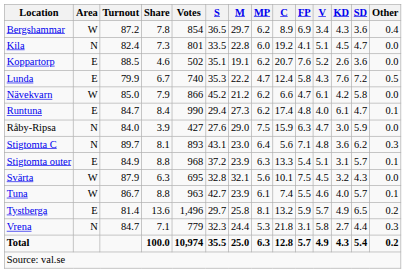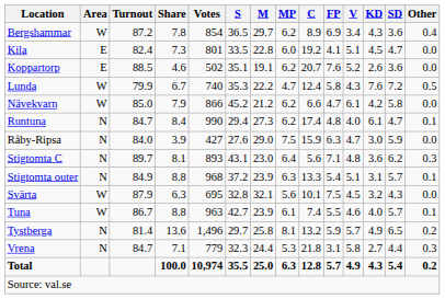 <table class="wikitable sortable" style=text-align:right>
 <tr>
 <th>Location</th>
 <th>Area</th>
 <th>Turnout</th>
 <th>Share</th>
 <th>Votes</th>
 <th><a href='#'>S</a></th>
 <th><a href='#'>M</a></th>
 <th><a href='#'>MP</a></th>
 <th><a href='#'>C</a></th>
 <th><a href='#'>FP</a></th>
 <th><a href='#'>V</a></th>
 <th><a href='#'>KD</a></th>
 <th><a href='#'>SD</a></th>
 <th>Other</th>
 </tr>
 <tr>
 <td align=left><a href='#'>Bergshammar</a></td>
 <td>W</td>
 <td>87.2</td>
 <td>7.8</td>
 <td>854</td>
 <td>36.5</td>
 <td>29.7</td>
 <td>6.2</td>
 <td>8.9</td>
 <td>6.9</td>
 <td>3.4</td>
 <td>4.3</td>
 <td>3.6</td>
 <td>0.4</td>
 </tr>
 <tr>
 <td align=left><a href='#'>Kila</a></td>
-<td>N</td>
+<td>E</td>
 <td>82.4</td>
 <td>7.3</td>
 <td>801</td>
 <td>33.5</td>
 <td>22.8</td>
 <td>6.0</td>
 <td>19.2</td>
 <td>4.1</td>
 <td>5.1</td>
 <td>4.5</td>
 <td>4.7</td>
 <td>0.0</td>
 </tr>
 <tr>
 <td align=left><a href='#'>Koppartorp</a></td>
 <td>E</td>
 <td>88.5</td>
 <td>4.6</td>
 <td>502</td>
 <td>35.1</td>
 <td>19.1</td>
 <td>6.2</td>
 <td>20.7</td>
 <td>7.6</td>
 <td>5.2</td>
 <td>2.6</td>
 <td>3.6</td>
 <td>0.0</td>
 </tr>
 <tr>
 <td align=left><a href='#'>Lunda</a></td>
-<td>E</td>
+<td>W</td>
 <td>79.9</td>
 <td>6.7</td>
 <td>740</td>
 <td>35.3</td>
 <td>22.2</td>
 <td>4.7</td>
 <td>12.4</td>
 <td>5.8</td>
 <td>4.3</td>
 <td>7.6</td>
 <td>7.2</td>
 <td>0.5</td>
 </tr>
 <tr>
 <td align=left><a href='#'>Nävekvarn</a></td>
 <td>W</td>
 <td>85.0</td>
 <td>7.9</td>
 <td>866</td>
 <td>45.2</td>
 <td>21.2</td>
 <td>6.2</td>
 <td>6.6</td>
 <td>4.7</td>
 <td>6.1</td>
 <td>4.2</td>
 <td>5.8</td>
 <td>0.0</td>
 </tr>
 <tr>
 <td align=left><a href='#'>Runtuna</a></td>
-<td>E</td>
+<td>N</td>
 <td>84.7</td>
 <td>8.4</td>
 <td>990</td>
 <td>29.4</td>
 <td>27.3</td>
 <td>6.2</td>
 <td>17.4</td>
 <td>4.8</td>
 <td>4.0</td>
 <td>6.1</td>
 <td>4.7</td>
 <td>0.1</td>
 </tr>
 <tr>
 <td align=left>Råby-Ripsa</td>
 <td>N</td>
 <td>84.0</td>
 <td>3.9</td>
 <td>427</td>
 <td>27.6</td>
 <td>29.0</td>
 <td>7.5</td>
 <td>15.9</td>
 <td>6.3</td>
 <td>4.7</td>
 <td>3.0</td>
 <td>5.9</td>
 <td>0.0</td>
 </tr>
 <tr>
 <td align=left><a href='#'>Stigtomta C</a></td>
 <td>N</td>
 <td>89.7</td>
 <td>8.1</td>
 <td>893</td>
 <td>43.1</td>
 <td>23.0</td>
 <td>6.4</td>
 <td>5.6</td>
 <td>7.1</td>
 <td>4.8</td>
 <td>3.6</td>
 <td>6.2</td>
 <td>0.3</td>
 </tr>
 <tr>
 <td align=left><a href='#'>Stigtomta outer</a></td>
-<td>E</td>
+<td>N</td>
 <td>84.9</td>
 <td>8.8</td>
 <td>968</td>
 <td>37.2</td>
 <td>23.9</td>
 <td>6.3</td>
 <td>13.3</td>
 <td>5.4</td>
 <td>5.1</td>
 <td>3.1</td>
 <td>5.7</td>
 <td>0.1</td>
 </tr>
 <tr>
 <td align=left><a href='#'>Svärta</a></td>
 <td>W</td>
 <td>87.9</td>
 <td>6.3</td>
 <td>695</td>
 <td>32.8</td>
 <td>32.1</td>
 <td>5.6</td>
 <td>10.1</td>
 <td>7.5</td>
 <td>4.5</td>
 <td>3.2</td>
 <td>4.3</td>
 <td>0.0</td>
 </tr>
 <tr>
 <td align=left><a href='#'>Tuna</a></td>
 <td>W</td>
 <td>86.7</td>
 <td>8.8</td>
 <td>963</td>
 <td>42.7</td>
 <td>23.9</td>
 <td>6.1</td>
 <td>7.4</td>
 <td>5.5</td>
 <td>4.6</td>
 <td>4.0</td>
 <td>5.7</td>
 <td>0.1</td>
 </tr>
 <tr>
 <td align=left><a href='#'>Tystberga</a></td>
-<td>E</td>
+<td>N</td>
 <td>81.4</td>
 <td>13.6</td>
 <td>1,496</td>
 <td>29.7</td>
 <td>25.8</td>
 <td>8.1</td>
 <td>13.2</td>
 <td>5.9</td>
 <td>5.7</td>
 <td>4.9</td>
 <td>6.5</td>
 <td>0.2</td>
 </tr>
 <tr>
 <td align=left><a href='#'>Vrena</a></td>
 <td>N</td>
 <td>84.7</td>
 <td>7.1</td>
 <td>779</td>
 <td>32.3</td>
 <td>24.4</td>
 <td>5.3</td>
 <td>21.8</td>
 <td>3.1</td>
 <td>5.8</td>
 <td>2.7</td>
 <td>4.4</td>
 <td>0.3</td>
 </tr>
 <tr>
 <td align=left><strong>Total</strong></td>
 <td></td>
 <td></td>
 <td><strong>100.0</strong></td>
 <td><strong>10,974</strong></td>
 <td><strong>35.5</strong></td>
 <td><strong>25.0</strong></td>
 <td><strong>6.3</strong></td>
 <td><strong>12.8</strong></td>
 <td><strong>5.7</strong></td>
 <td><strong>4.9</strong></td>
 <td><strong>4.3</strong></td>
 <td><strong>5.4</strong></td>
 <td><strong>0.2</strong></td>
 </tr>
 <tr>
 <td align=left colspan=14>Source: val.se </td>
 </tr>
 </table>
